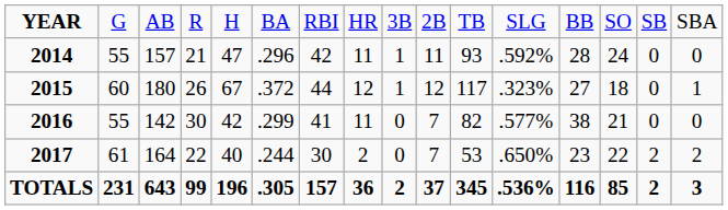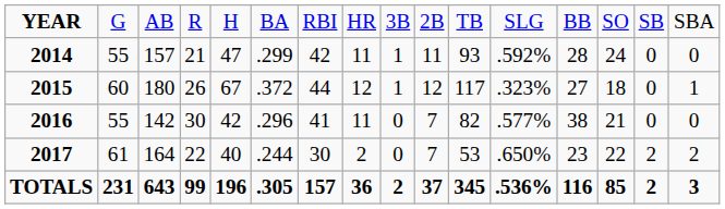 <table class="wikitable">
 <tr align=center>
 <td><strong>YEAR</strong></td>
 <td><a href='#'>G</a></td>
 <td><a href='#'>AB</a></td>
 <td><a href='#'>R</a></td>
 <td><a href='#'>H</a></td>
 <td><a href='#'>BA</a></td>
 <td><a href='#'>RBI</a></td>
 <td><a href='#'>HR</a></td>
 <td><a href='#'>3B</a></td>
 <td><a href='#'>2B</a></td>
 <td><a href='#'>TB</a></td>
 <td><a href='#'>SLG</a></td>
 <td><a href='#'>BB</a></td>
 <td><a href='#'>SO</a></td>
 <td><a href='#'>SB</a></td>
 <td>SBA</td>
 </tr>
 <tr align=center>
 <td><strong>2014</strong></td>
 <td>55</td>
 <td>157</td>
 <td>21</td>
 <td>47</td>
-<td>.296</td>
+<td>.299</td>
 <td>42</td>
 <td>11</td>
 <td>1</td>
 <td>11</td>
 <td>93</td>
 <td>.592%</td>
 <td>28</td>
 <td>24</td>
 <td>0</td>
 <td>0</td>
 </tr>
 <tr align=center>
 <td><strong>2015</strong></td>
 <td>60</td>
 <td>180</td>
 <td>26</td>
 <td>67</td>
 <td>.372</td>
 <td>44</td>
 <td>12</td>
 <td>1</td>
 <td>12</td>
 <td>117</td>
 <td>.323%</td>
 <td>27</td>
 <td>18</td>
 <td>0</td>
 <td>1</td>
 </tr>
 <tr align=center>
 <td><strong>2016</strong></td>
 <td>55</td>
 <td>142</td>
 <td>30</td>
 <td>42</td>
-<td>.299</td>
+<td>.296</td>
 <td>41</td>
 <td>11</td>
 <td>0</td>
 <td>7</td>
 <td>82</td>
 <td>.577%</td>
 <td>38</td>
 <td>21</td>
 <td>0</td>
 <td>0</td>
 </tr>
 <tr align=center>
 <td><strong>2017</strong></td>
 <td>61</td>
 <td>164</td>
 <td>22</td>
 <td>40</td>
 <td>.244</td>
 <td>30</td>
 <td>2</td>
 <td>0</td>
 <td>7</td>
 <td>53</td>
 <td>.650%</td>
 <td>23</td>
 <td>22</td>
 <td>2</td>
 <td>2</td>
 </tr>
 <tr align=center>
 <td><strong>TOTALS</strong></td>
 <td><strong>231</strong></td>
 <td><strong>643</strong></td>
 <td><strong>99</strong></td>
 <td><strong>196</strong></td>
 <td><strong>.305</strong></td>
 <td><strong>157</strong></td>
 <td><strong>36</strong></td>
 <td><strong>2</strong></td>
 <td><strong>37</strong></td>
 <td><strong>345</strong></td>
 <td><strong>.536%</strong></td>
 <td><strong>116</strong></td>
 <td><strong>85</strong></td>
 <td><strong>2</strong></td>
 <td><strong>3</strong></td>
 </tr>
 </table>
